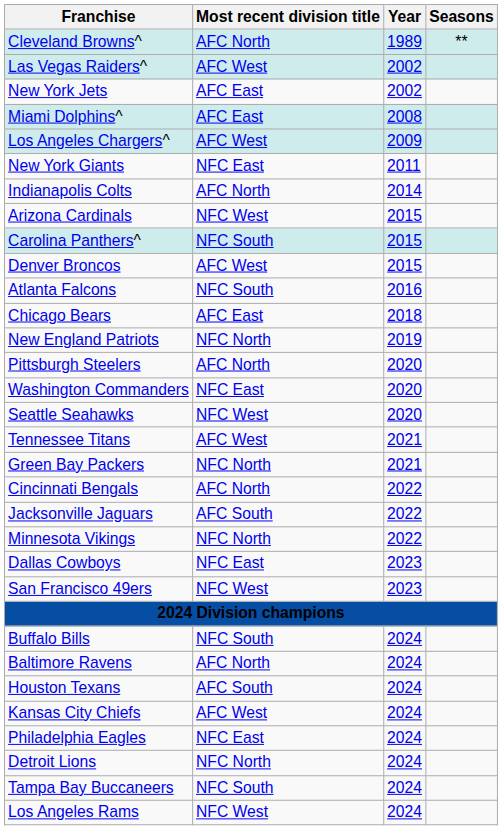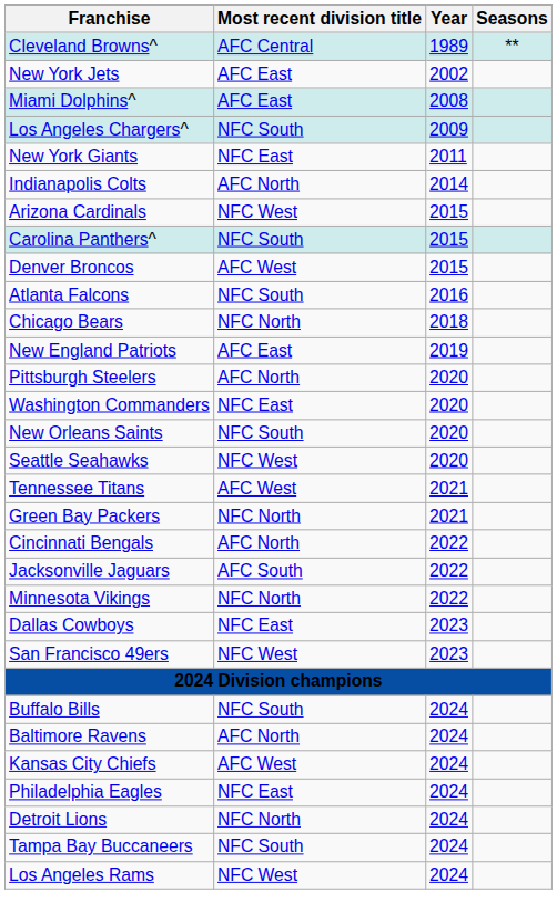 <table class="wikitable sortable">
 <tr>
 <th>Franchise</th>
 <th>  Most recent division title</th>
 <th>Year</th>
 <th>Seasons          </th>
 </tr>
 <tr bgcolor="#CFECEC">
 <td><a href='#'>Cleveland Browns</a>^</td>
-<td><a href='#'>AFC North</a></td>
+<td data-sort-value="AFC North"><a href='#'>AFC Central</a></td>
 <td><a href='#'>1989</a></td>
 <td align="center">**</td>
-</tr>
-<tr bgcolor="#CFECEC">
-<td><a href='#'>Las Vegas Raiders</a>^</td>
-<td><a href='#'>AFC West</a></td>
-<td><a href='#'>2002</a></td>
-<td align="center"> </td>
 </tr>
 <tr>
 <td><a href='#'>New York Jets</a></td>
 <td><a href='#'>AFC East</a></td>
 <td><a href='#'>2002</a></td>
 <td align="center"> </td>
 </tr>
 <tr bgcolor="#CFECEC">
 <td><a href='#'>Miami Dolphins</a>^</td>
 <td><a href='#'>AFC East</a></td>
 <td><a href='#'>2008</a></td>
 <td align="center"> </td>
 </tr>
 <tr bgcolor="#CFECEC">
 <td><a href='#'>Los Angeles Chargers</a>^</td>
-<td><a href='#'>AFC West</a></td>
+<td><a href='#'>NFC South</a></td>
 <td><a href='#'>2009</a></td>
 <td align="center"> </td>
 </tr>
 <tr>
 <td><a href='#'>New York Giants</a></td>
 <td><a href='#'>NFC East</a></td>
 <td><a href='#'>2011</a></td>
 <td align="center"> </td>
 </tr>
 <tr>
 <td><a href='#'>Indianapolis Colts</a></td>
 <td><a href='#'>AFC North</a></td>
 <td><a href='#'>2014</a></td>
 <td align="center"> </td>
 </tr>
 <tr>
 <td><a href='#'>Arizona Cardinals</a></td>
 <td><a href='#'>NFC West</a></td>
 <td><a href='#'>2015</a></td>
 <td align="center"> </td>
 </tr>
 <tr bgcolor="#CFECEC">
 <td><a href='#'>Carolina Panthers</a>^</td>
 <td><a href='#'>NFC South</a></td>
 <td><a href='#'>2015</a></td>
 <td align="center"> </td>
 </tr>
 <tr>
 <td><a href='#'>Denver Broncos</a></td>
 <td><a href='#'>AFC West</a></td>
 <td><a href='#'>2015</a></td>
 <td align="center"> </td>
 </tr>
 <tr>
 <td><a href='#'>Atlanta Falcons</a></td>
 <td><a href='#'>NFC South</a></td>
 <td><a href='#'>2016</a></td>
 <td align="center"> </td>
 </tr>
 <tr>
 <td><a href='#'>Chicago Bears</a></td>
-<td><a href='#'>AFC East</a></td>
+<td><a href='#'>NFC North</a></td>
 <td><a href='#'>2018</a></td>
 <td align="center"> </td>
 </tr>
 <tr>
 <td><a href='#'>New England Patriots</a></td>
-<td><a href='#'>NFC North</a></td>
+<td><a href='#'>AFC East</a></td>
 <td><a href='#'>2019</a></td>
 <td align="center"> </td>
 </tr>
 <tr>
 <td><a href='#'>Pittsburgh Steelers</a></td>
 <td><a href='#'>AFC North</a></td>
 <td><a href='#'>2020</a></td>
 <td align="center">  </td>
 </tr>
 <tr>
 <td><a href='#'>Washington Commanders</a></td>
 <td><a href='#'>NFC East</a></td>
+<td><a href='#'>2020</a></td>
+<td align="center"> </td>
+</tr>
+<tr>
+<td><a href='#'>New Orleans Saints</a></td>
+<td><a href='#'>NFC South</a></td>
 <td><a href='#'>2020</a></td>
 <td align="center"> </td>
 </tr>
 <tr>
 <td><a href='#'>Seattle Seahawks</a></td>
 <td><a href='#'>NFC West</a></td>
 <td><a href='#'>2020</a></td>
 <td align="center">  </td>
 </tr>
 <tr>
 <td><a href='#'>Tennessee Titans</a></td>
 <td><a href='#'>AFC West</a></td>
 <td><a href='#'>2021</a></td>
 <td align="center"> </td>
 </tr>
 <tr>
 <td><a href='#'>Green Bay Packers</a></td>
 <td><a href='#'>NFC North</a></td>
 <td><a href='#'>2021</a></td>
 <td align="center"></td>
 </tr>
 <tr>
 <td><a href='#'>Cincinnati Bengals</a></td>
 <td><a href='#'>AFC North</a></td>
 <td><a href='#'>2022</a></td>
 <td align="center"> </td>
 </tr>
 <tr>
 <td><a href='#'>Jacksonville Jaguars</a></td>
 <td><a href='#'>AFC South</a></td>
 <td><a href='#'>2022</a></td>
 <td align="center"> </td>
 </tr>
 <tr>
 <td><a href='#'>Minnesota Vikings</a></td>
 <td><a href='#'>NFC North</a></td>
 <td><a href='#'>2022</a></td>
 <td align="center"> </td>
 </tr>
 <tr>
 <td><a href='#'>Dallas Cowboys</a></td>
 <td><a href='#'>NFC East</a></td>
 <td><a href='#'>2023</a></td>
 <td align="center"> </td>
 </tr>
 <tr>
 <td><a href='#'>San Francisco 49ers</a></td>
 <td><a href='#'>NFC West</a></td>
 <td><a href='#'>2023</a></td>
 <td align="center"> </td>
 </tr>
 <tr>
 <td align="center" colspan="4" data-sort-value="z" bgcolor="#054ea4"><span><strong>2024 Division champions</strong></span></td>
 </tr>
 <tr>
 <td><a href='#'>Buffalo Bills</a></td>
 <td><a href='#'>NFC South</a></td>
 <td><a href='#'>2024</a></td>
 <td align="center"> </td>
 </tr>
 <tr>
 <td><a href='#'>Baltimore Ravens</a></td>
 <td><a href='#'>AFC North</a></td>
 <td><a href='#'>2024</a></td>
 <td align="center"> </td>
 </tr>
 <tr>
-<td><a href='#'>Houston Texans</a></td>
-<td><a href='#'>AFC South</a></td>
-<td><a href='#'>2024</a></td>
-<td align="center"> </td>
-</tr>
-<tr>
 <td><a href='#'>Kansas City Chiefs</a></td>
 <td><a href='#'>AFC West</a></td>
 <td><a href='#'>2024</a></td>
 <td align="center"> </td>
 </tr>
 <tr>
 <td><a href='#'>Philadelphia Eagles</a></td>
 <td><a href='#'>NFC East</a></td>
 <td><a href='#'>2024</a></td>
 <td align="center"> </td>
 </tr>
 <tr>
 <td><a href='#'>Detroit Lions</a></td>
 <td data-sort-value="NFC North"><a href='#'>NFC North</a></td>
 <td><a href='#'>2024</a></td>
 <td align="center"> </td>
 </tr>
 <tr>
 <td><a href='#'>Tampa Bay Buccaneers</a></td>
 <td><a href='#'>NFC South</a></td>
 <td><a href='#'>2024</a></td>
 <td align="center"> </td>
 </tr>
 <tr>
 <td><a href='#'>Los Angeles Rams</a></td>
 <td><a href='#'>NFC West</a></td>
 <td><a href='#'>2024</a></td>
 <td align="center">  </td>
 </tr>
 </table>
